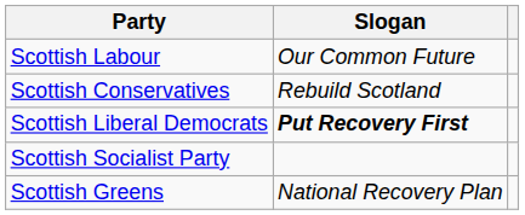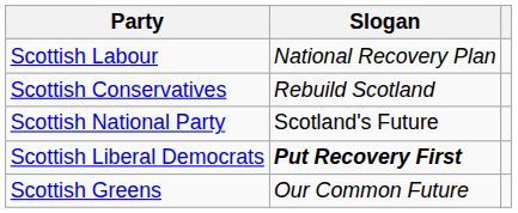 <table class="wikitable">
 <tr>
 <th>Party</th>
 <th>Slogan</th>
 <th></th>
 </tr>
 <tr>
 <td><a href='#'>Scottish Labour</a></td>
-<td><em>Our Common Future</em></td>
+<td><em>National Recovery Plan</em></td>
 <td></td>
 </tr>
 <tr>
 <td><a href='#'>Scottish Conservatives</a></td>
 <td><em>Rebuild Scotland</em></td>
 <td></td>
 </tr>
 <tr>
+<td><a href='#'>Scottish National Party</a></td>
+<td>Scotland's Future</td>
+<td></td>
+</tr>
+<tr>
 <td><a href='#'>Scottish Liberal Democrats</a></td>
 <td><strong><em>Put Recovery First</em></strong></td>
 <td></td>
 </tr>
 <tr>
-<td><a href='#'>Scottish Socialist Party</a></td>
-<td></td>
-<td></td>
-</tr>
-<tr>
 <td><a href='#'>Scottish Greens</a></td>
-<td><em>National Recovery Plan</em></td>
+<td><em>Our Common Future</em></td>
 <td></td>
 </tr>
 </table>
